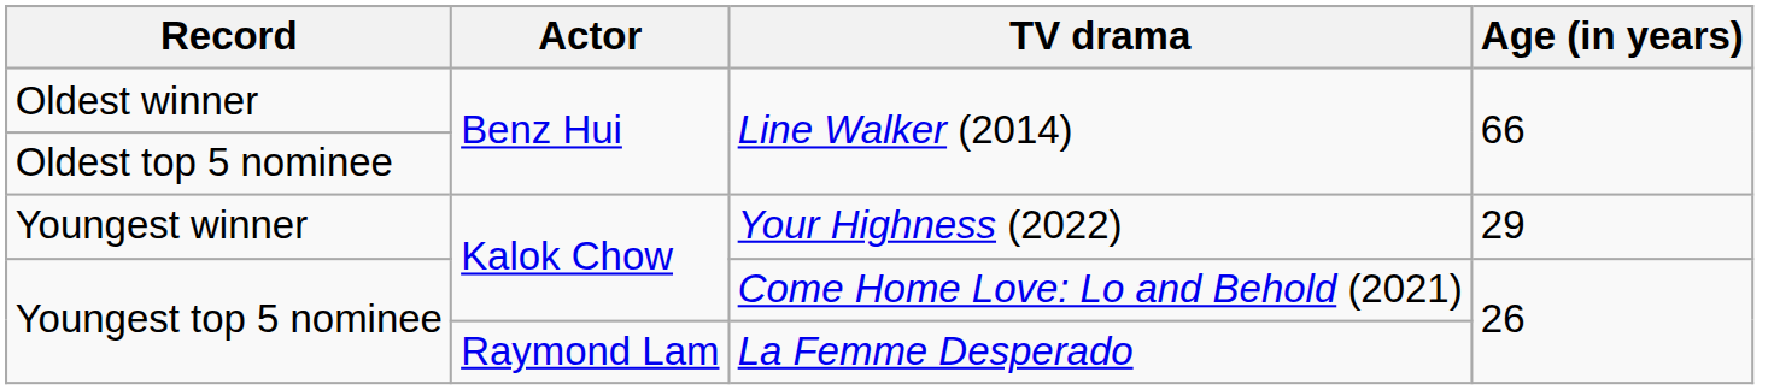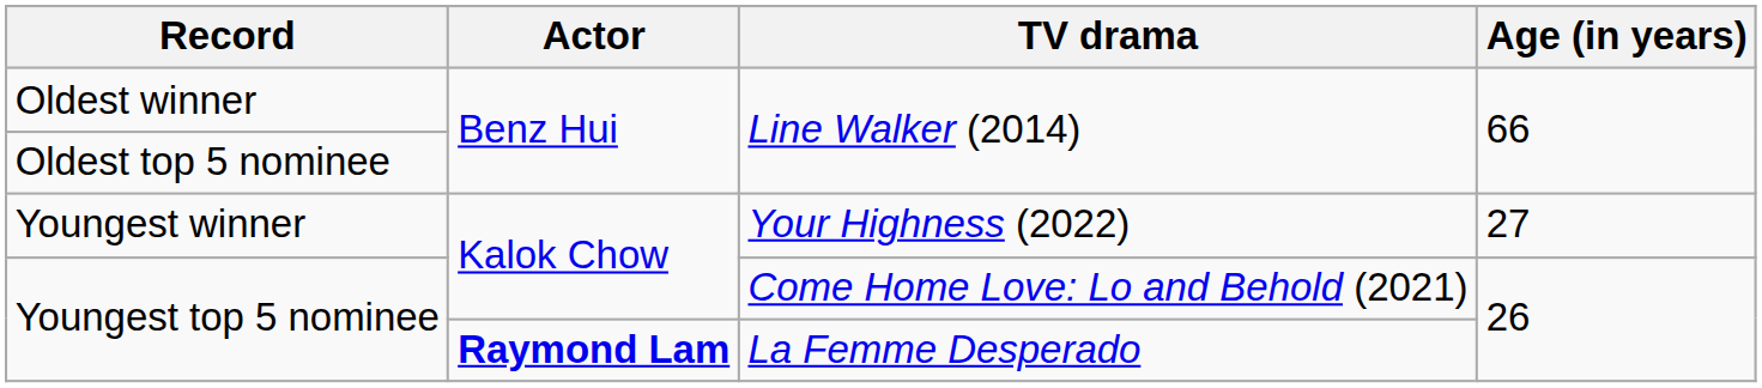 <table class="wikitable sortable plainrowheaders">
 <tr>
 <th scope="col">Record</th>
 <th scope="col">Actor</th>
 <th scope="col">TV drama</th>
 <th scope="col">Age (in years)</th>
 </tr>
 <tr>
 <td>Oldest winner</td>
 <td rowspan="2"><a href='#'>Benz Hui</a></td>
 <td rowspan="2"><em><a href='#'>Line Walker</a></em> (2014)</td>
 <td rowspan="2">66</td>
 </tr>
 <tr>
 <td>Oldest top 5 nominee</td>
 </tr>
 <tr>
 <td>Youngest winner</td>
 <td rowspan="2"><a href='#'>Kalok Chow</a></td>
 <td><em><a href='#'>Your Highness</a></em> (2022)</td>
-<td>29</td>
+<td>27</td>
 </tr>
 <tr>
 <td rowspan="2">Youngest top 5 nominee</td>
 <td><em><a href='#'>Come Home Love: Lo and Behold</a></em> (2021)</td>
 <td rowspan="2">26</td>
 </tr>
 <tr>
-<td><a href='#'>Raymond Lam</a></td>
+<td><strong><a href='#'>Raymond Lam</a></strong></td>
 <td><em><a href='#'>La Femme Desperado</a></em></td>
 </tr>
 </table>
